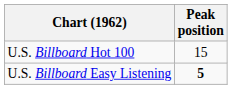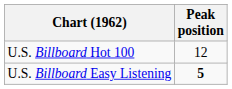 <table class="wikitable sortable">
 <tr>
 <th>Chart (1962)</th>
 <th>Peak<br>position</th>
 </tr>
 <tr>
 <td>U.S. <a href='#'><em>Billboard</em> Hot 100</a></td>
-<td align="center">15</td>
+<td align="center">12</td>
 </tr>
 <tr>
 <td>U.S. <a href='#'><em>Billboard</em> Easy Listening</a></td>
 <td align="center"><strong>5</strong></td>
 </tr>
 </table>
